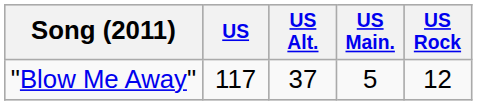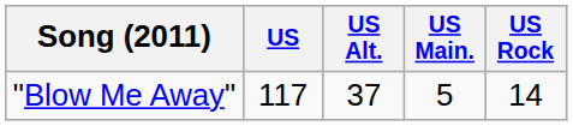 <table class="wikitable">
 <tr>
 <th>Song (2011)</th>
 <th style="width:3em;font-size:75%"><a href='#'>US</a></th>
 <th style="width:3em;font-size:75%"><a href='#'>US Alt.</a><br></th>
 <th style="width:3em;font-size:75%"><a href='#'>US Main.</a></th>
 <th style="width:3em;font-size:75%"><a href='#'>US Rock</a><br></th>
 </tr>
 <tr>
 <td>"<a href='#'>Blow Me Away</a>" </td>
 <td align="center">117</td>
 <td align="center">37</td>
 <td align="center">5</td>
-<td align="center">12</td>
+<td align="center">14</td>
 </tr>
 </table>
